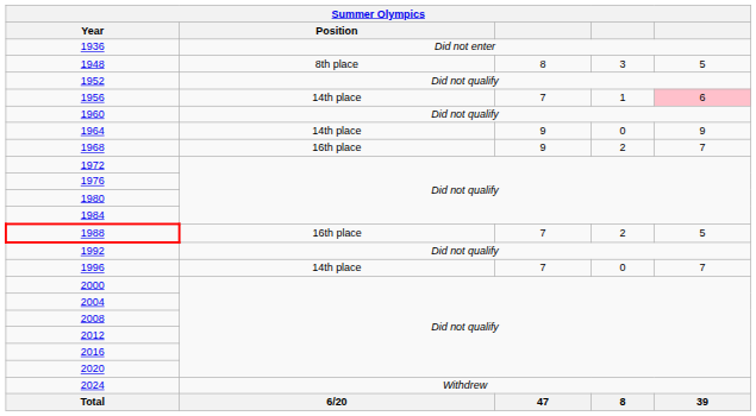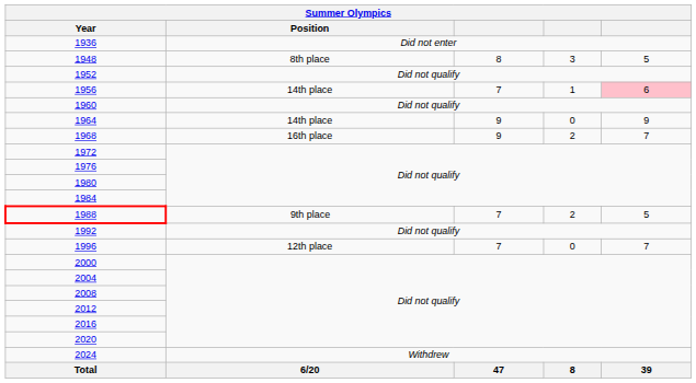 <table class="wikitable" width=80% style="text-align: center;font-size:90%;">
 <tr>
 <th colspan=5><a href='#'>Summer Olympics</a></th>
 </tr>
 <tr>
 <th>Year</th>
 <th>Position</th>
 <th></th>
 <th></th>
 <th></th>
 </tr>
 <tr>
 <td> <a href='#'>1936</a></td>
 <td colspan=4><em>Did not enter</em></td>
 </tr>
 <tr>
 <td> <a href='#'>1948</a></td>
 <td>8th place</td>
 <td>8</td>
 <td>3</td>
 <td>5</td>
 </tr>
 <tr>
 <td> <a href='#'>1952</a></td>
 <td colspan=4><em>Did not qualify</em></td>
 </tr>
 <tr>
 <td> <a href='#'>1956</a></td>
 <td>14th place</td>
 <td>7</td>
 <td>1</td>
 <td style="background: pink;">6</td>
 </tr>
 <tr>
 <td> <a href='#'>1960</a></td>
 <td colspan=4><em>Did not qualify</em></td>
 </tr>
 <tr>
 <td> <a href='#'>1964</a></td>
 <td>14th place</td>
 <td>9</td>
 <td>0</td>
 <td>9</td>
 </tr>
 <tr>
 <td> <a href='#'>1968</a></td>
 <td>16th place</td>
 <td>9</td>
 <td>2</td>
 <td>7</td>
 </tr>
 <tr>
 <td> <a href='#'>1972</a></td>
 <td colspan=4 rowspan=4><em>Did not qualify</em></td>
 </tr>
 <tr>
 <td> <a href='#'>1976</a></td>
 </tr>
 <tr>
 <td> <a href='#'>1980</a></td>
 </tr>
 <tr>
 <td> <a href='#'>1984</a></td>
 </tr>
 <tr>
 <td style="border: 3px solid red"> <a href='#'>1988</a></td>
-<td>16th place</td>
+<td>9th place</td>
 <td>7</td>
 <td>2</td>
 <td>5</td>
 </tr>
 <tr>
 <td> <a href='#'>1992</a></td>
 <td colspan=4><em>Did not qualify</em></td>
 </tr>
 <tr>
 <td> <a href='#'>1996</a></td>
-<td>14th place</td>
+<td>12th place</td>
 <td>7</td>
 <td>0</td>
 <td>7</td>
 </tr>
 <tr>
 <td> <a href='#'>2000</a></td>
 <td colspan=4 rowspan=6><em>Did not qualify</em></td>
 </tr>
 <tr>
 <td> <a href='#'>2004</a></td>
 </tr>
 <tr>
 <td> <a href='#'>2008</a></td>
 </tr>
 <tr>
 <td> <a href='#'>2012</a></td>
 </tr>
 <tr>
 <td> <a href='#'>2016</a></td>
 </tr>
 <tr>
 <td> <a href='#'>2020</a></td>
 </tr>
 <tr>
 <td> <a href='#'>2024</a></td>
 <td colspan=4><em>Withdrew</em></td>
 </tr>
 <tr>
 <th>Total</th>
 <th>6/20</th>
 <th>47</th>
 <th>8</th>
 <th>39</th>
 </tr>
 </table>
